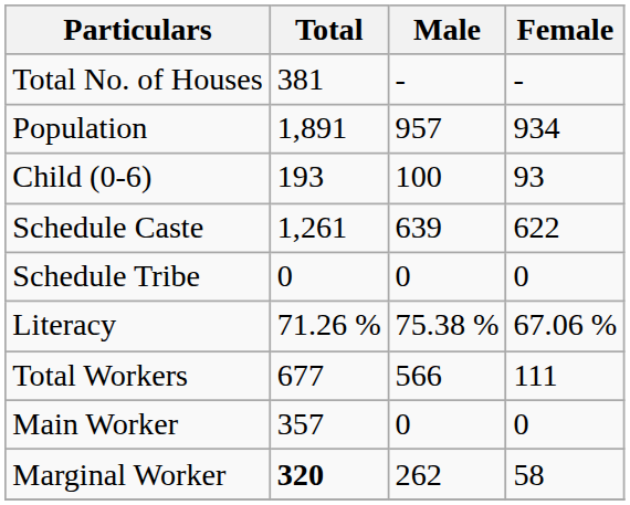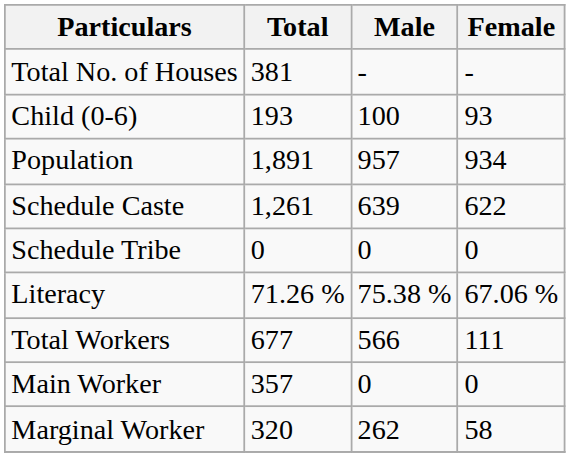 <table class="wikitable sortable">
 <tr>
 <th>Particulars</th>
 <th>Total</th>
 <th>Male</th>
 <th>Female</th>
 </tr>
 <tr>
 <td>Total No. of Houses</td>
 <td>381</td>
 <td>-</td>
 <td>-</td>
 </tr>
 <tr>
+<td>Child (0-6)</td>
+<td>193</td>
+<td>100</td>
+<td>93</td>
+</tr>
+<tr>
 <td>Population</td>
 <td>1,891</td>
 <td>957</td>
 <td>934</td>
-</tr>
-<tr>
-<td>Child (0-6)</td>
-<td>193</td>
-<td>100</td>
-<td>93</td>
 </tr>
 <tr>
 <td>Schedule Caste</td>
 <td>1,261</td>
 <td>639</td>
 <td>622</td>
 </tr>
 <tr>
 <td>Schedule Tribe</td>
 <td>0</td>
 <td>0</td>
 <td>0</td>
 </tr>
 <tr>
 <td>Literacy</td>
 <td>71.26 %</td>
 <td>75.38 %</td>
 <td>67.06 %</td>
 </tr>
 <tr>
 <td>Total Workers</td>
 <td>677</td>
 <td>566</td>
 <td>111</td>
 </tr>
 <tr>
 <td>Main Worker</td>
 <td>357</td>
 <td>0</td>
 <td>0</td>
 </tr>
 <tr>
 <td>Marginal Worker</td>
-<td><strong>320</strong></td>
+<td>320</td>
 <td>262</td>
 <td>58</td>
 </tr>
 <tr>
 </tr>
 </table>
